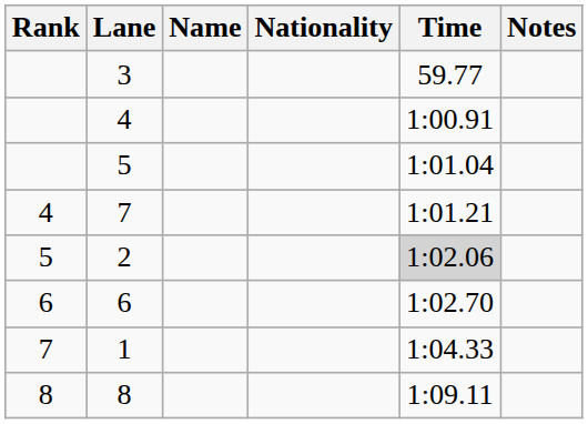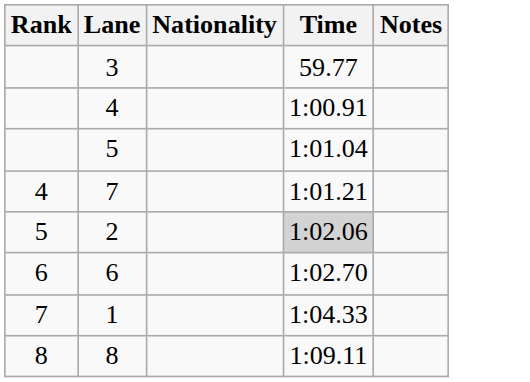 <table class="wikitable sortable" style="text-align:center">
 <tr>
 <th>Rank</th>
 <th>Lane</th>
-<th>Name</th>
 <th>Nationality</th>
 <th>Time</th>
 <th>Notes</th>
 </tr>
 <tr>
 <td></td>
 <td>3</td>
 <td align=left></td>
-<td align=left></td>
 <td>59.77</td>
 <td></td>
 </tr>
 <tr>
 <td></td>
 <td>4</td>
-<td align=left></td>
 <td align=left></td>
 <td>1:00.91</td>
 <td></td>
 </tr>
 <tr>
 <td></td>
 <td>5</td>
 <td align=left></td>
-<td align=left></td>
 <td>1:01.04</td>
 <td></td>
 </tr>
 <tr>
 <td>4</td>
 <td>7</td>
-<td align=left></td>
 <td align=left></td>
 <td>1:01.21</td>
 <td></td>
 </tr>
 <tr>
 <td>5</td>
 <td>2</td>
 <td align=left></td>
-<td align=left></td>
 <td style="background: lightgrey;">1:02.06</td>
 <td></td>
 </tr>
 <tr>
 <td>6</td>
 <td>6</td>
-<td align=left></td>
 <td align=left></td>
 <td>1:02.70</td>
 <td></td>
 </tr>
 <tr>
 <td>7</td>
 <td>1</td>
 <td align=left></td>
-<td align=left></td>
 <td>1:04.33</td>
 <td></td>
 </tr>
 <tr>
 <td>8</td>
 <td>8</td>
 <td align=left></td>
-<td align=left></td>
 <td>1:09.11</td>
 <td></td>
 </tr>
 </table>
